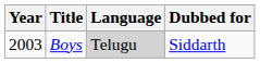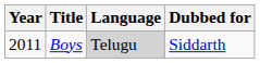 <table class="wikitable">
 <tr>
 <th>Year</th>
 <th>Title</th>
 <th>Language</th>
 <th>Dubbed for</th>
 </tr>
 <tr>
-<td>2003</td>
+<td>2011</td>
 <td><em><a href='#'>Boys</a></em></td>
 <td style="background: lightgrey;">Telugu</td>
 <td><a href='#'>Siddarth</a></td>
 </tr>
 </table>
